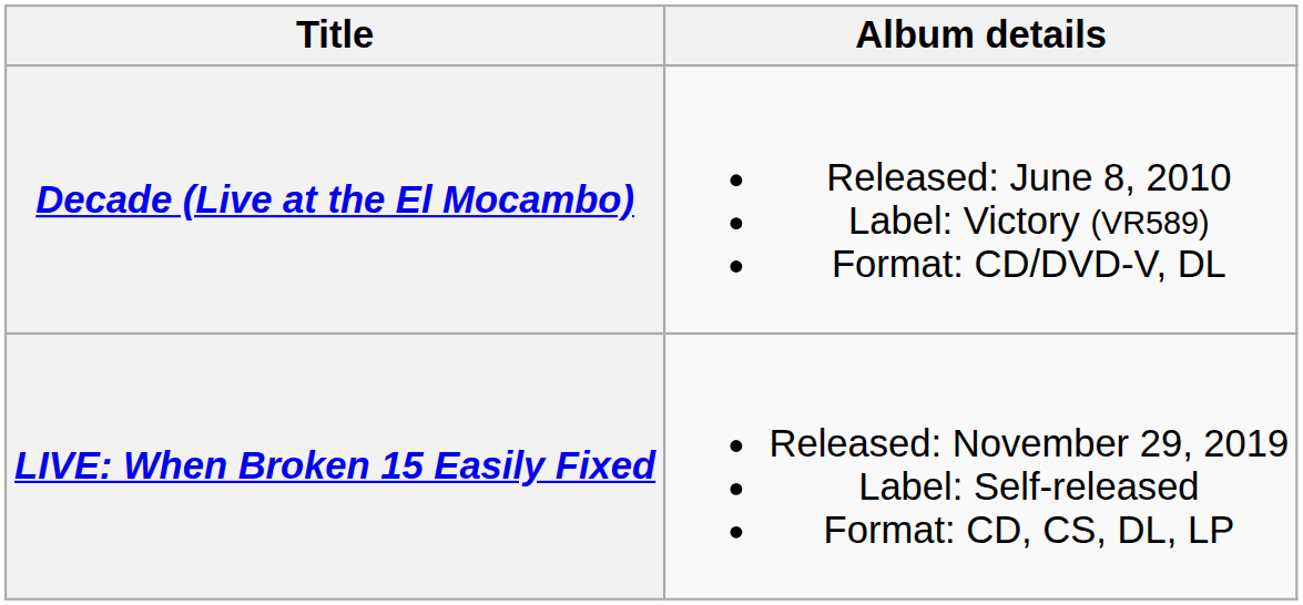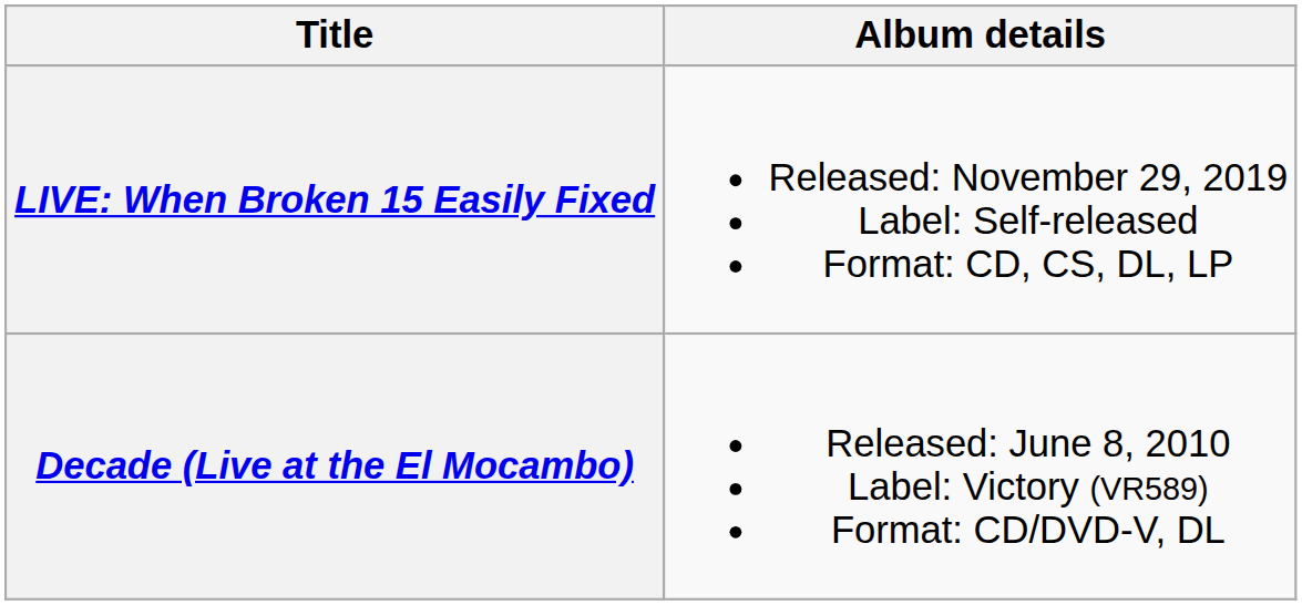 <table class="wikitable plainrowheaders" style="text-align:center;">
 <tr>
 <th scope="col">Title</th>
 <th scope="col">Album details</th>
 </tr>
 <tr>
+<th scope="row"><em><a href='#'>LIVE: When Broken 15 Easily Fixed</a></em></th>
+<td><br><ul><li>Released: November 29, 2019</li><li>Label: Self-released</li><li>Format: CD, CS, DL, LP</li></ul></td>
+</tr>
+<tr>
 <th scope="row"><em><a href='#'>Decade (Live at the El Mocambo)</a></em></th>
 <td><br><ul><li>Released: June 8, 2010</li><li>Label: Victory <small>(VR589)</small></li><li>Format: CD/DVD-V, DL</li></ul></td>
 </tr>
-<tr>
-<th scope="row"><em><a href='#'>LIVE: When Broken 15 Easily Fixed</a></em></th>
-<td><br><ul><li>Released: November 29, 2019</li><li>Label: Self-released</li><li>Format: CD, CS, DL, LP</li></ul></td>
-</tr>
 </table>
